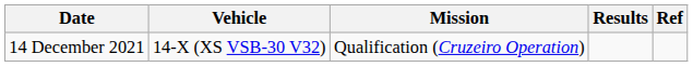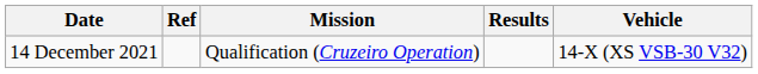 <table class="wikitable">
 <tr>
 <th>Date</th>
-<th>Vehicle</th>
+<th>Ref</th>
 <th>Mission</th>
 <th>Results</th>
-<th>Ref</th>
+<th>Vehicle</th>
 </tr>
 <tr>
 <td>14 December 2021</td>
-<td>14-X (XS <a href='#'>VSB-30 V32</a>)</td>
+<td></td>
 <td>Qualification (<em><a href='#'>Cruzeiro Operation</a></em>)</td>
 <td></td>
-<td></td>
+<td>14-X (XS <a href='#'>VSB-30 V32</a>)</td>
 </tr>
 </table>
